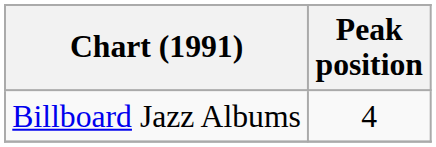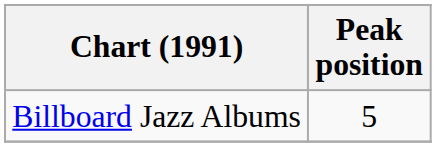 <table class="wikitable">
 <tr>
 <th>Chart (1991)</th>
 <th>Peak<br>position</th>
 </tr>
 <tr>
 <td><a href='#'>Billboard</a> Jazz Albums</td>
-<td align=center>4</td>
+<td align=center>5</td>
 </tr>
 <tr>
 </tr>
 </table>
